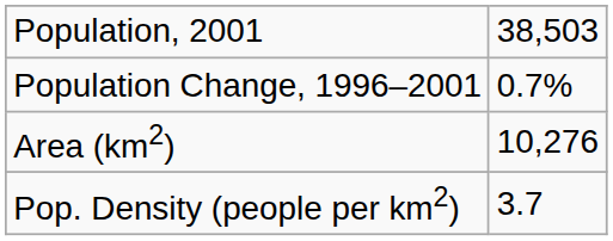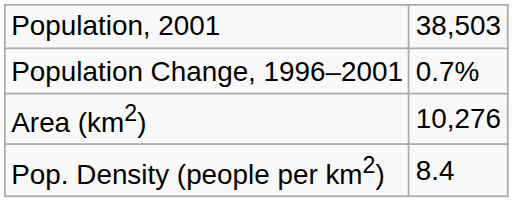 <table class="wikitable">
 <tr>
 <td>Population, 2001</td>
 <td>38,503</td>
 </tr>
 <tr>
 <td>Population Change, 1996–2001</td>
 <td>0.7%</td>
 </tr>
 <tr>
 <td>Area (km<sup>2</sup>)</td>
 <td>10,276</td>
 </tr>
 <tr>
 <td>Pop. Density (people per km<sup>2</sup>)</td>
-<td>3.7</td>
+<td>8.4</td>
 </tr>
 </table>
